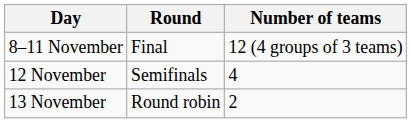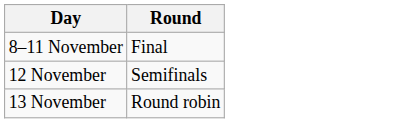 <table class="wikitable">
 <tr>
 <th>Day</th>
 <th>Round</th>
-<th>Number of teams</th>
 </tr>
 <tr>
 <td>8–11 November</td>
 <td>Final</td>
-<td>12 (4 groups of 3 teams)</td>
 </tr>
 <tr>
 <td>12 November</td>
 <td>Semifinals</td>
-<td>4</td>
 </tr>
 <tr>
 <td>13 November</td>
 <td>Round robin</td>
-<td>2</td>
 </tr>
 </table>
